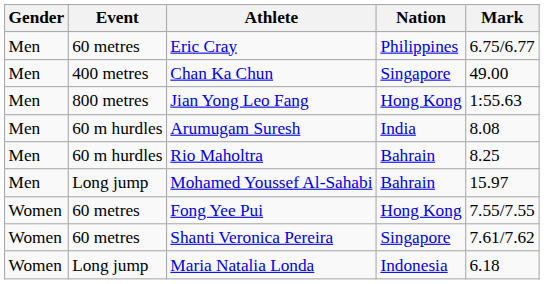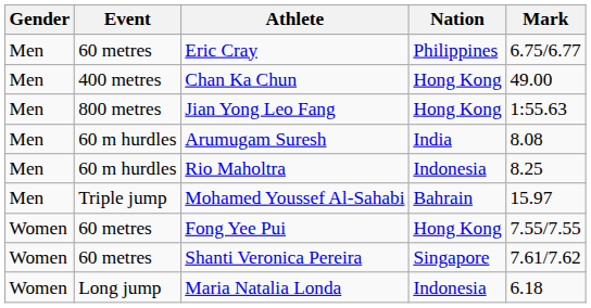 <table class="wikitable sortable">
 <tr>
 <th>Gender</th>
 <th>Event</th>
 <th>Athlete</th>
 <th>Nation</th>
 <th>Mark</th>
 </tr>
 <tr>
 <td>Men</td>
 <td>60 metres</td>
 <td><a href='#'>Eric Cray</a></td>
 <td><a href='#'>Philippines</a></td>
 <td>6.75/6.77</td>
 </tr>
 <tr>
 <td>Men</td>
 <td>400 metres</td>
 <td><a href='#'>Chan Ka Chun</a></td>
-<td><a href='#'>Singapore</a></td>
+<td><a href='#'>Hong Kong</a></td>
 <td>49.00</td>
 </tr>
 <tr>
 <td>Men</td>
 <td>800 metres</td>
 <td><a href='#'>Jian Yong Leo Fang</a></td>
 <td><a href='#'>Hong Kong</a></td>
 <td>1:55.63</td>
 </tr>
 <tr>
 <td>Men</td>
 <td>60 m hurdles</td>
 <td><a href='#'>Arumugam Suresh</a></td>
 <td><a href='#'>India</a></td>
 <td>8.08</td>
 </tr>
 <tr>
 <td>Men</td>
 <td>60 m hurdles</td>
 <td><a href='#'>Rio Maholtra</a></td>
-<td><a href='#'>Bahrain</a></td>
+<td><a href='#'>Indonesia</a></td>
 <td>8.25</td>
 </tr>
 <tr>
 <td>Men</td>
-<td>Long jump</td>
+<td>Triple jump</td>
 <td><a href='#'>Mohamed Youssef Al-Sahabi</a></td>
 <td><a href='#'>Bahrain</a></td>
 <td>15.97</td>
 </tr>
 <tr>
 <td>Women</td>
 <td>60 metres</td>
 <td><a href='#'>Fong Yee Pui</a></td>
 <td><a href='#'>Hong Kong</a></td>
 <td>7.55/7.55</td>
 </tr>
 <tr>
 <td>Women</td>
 <td>60 metres</td>
 <td><a href='#'>Shanti Veronica Pereira</a></td>
 <td><a href='#'>Singapore</a></td>
 <td>7.61/7.62</td>
 </tr>
 <tr>
 <td>Women</td>
 <td>Long jump</td>
 <td><a href='#'>Maria Natalia Londa</a></td>
 <td><a href='#'>Indonesia</a></td>
 <td>6.18</td>
 </tr>
 </table>
